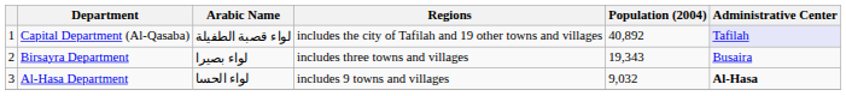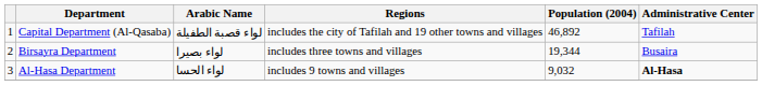 <table class="wikitable">
 <tr>
 <th></th>
 <th>Department</th>
 <th>Arabic Name</th>
 <th>Regions</th>
 <th>Population (2004)</th>
 <th>Administrative Center</th>
 </tr>
 <tr>
 <td>1</td>
 <td><a href='#'>Capital Department</a> (Al-Qasaba)</td>
 <td>لواء قصبة الطفيلة</td>
 <td>includes the city of Tafilah and 19 other towns and villages</td>
-<td>40,892</td>
-<td style="background: lavender;"><a href='#'>Tafilah</a></td>
+<td>46,892</td>
+<td><a href='#'>Tafilah</a></td>
 </tr>
 <tr>
 <td>2</td>
 <td><a href='#'>Birsayra Department</a></td>
 <td>لواء بصيرا</td>
 <td>includes three towns and villages</td>
-<td>19,343</td>
+<td>19,344</td>
 <td><a href='#'>Busaira</a></td>
 </tr>
 <tr>
 <td>3</td>
 <td><a href='#'>Al-Hasa Department</a></td>
 <td>لواء الحسا</td>
 <td>includes 9 towns and villages</td>
 <td>9,032</td>
 <td><strong>Al-Hasa</strong></td>
 </tr>
 <tr>
 </tr>
 </table>
